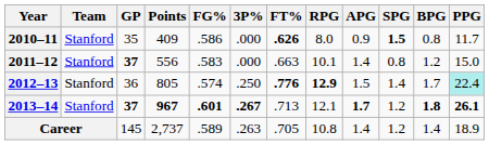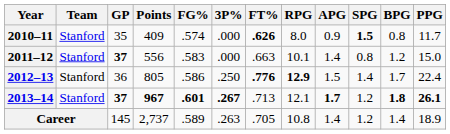 <table class="wikitable" style="text-align:center">
 <tr>
 <th scope="col">Year</th>
 <th scope="col">Team</th>
 <th scope="col">GP</th>
 <th scope="col">Points</th>
 <th scope="col">FG%</th>
 <th scope="col">3P%</th>
 <th scope="col">FT%</th>
 <th scope="col">RPG</th>
 <th scope="col">APG</th>
 <th scope="col">SPG</th>
 <th scope="col">BPG</th>
 <th scope="col">PPG</th>
 </tr>
 <tr>
 <th scope="row">2010–11</th>
 <td><a href='#'>Stanford</a></td>
 <td>35</td>
 <td>409</td>
-<td>.586</td>
+<td>.574</td>
 <td>.000</td>
 <td><strong>.626</strong></td>
 <td>8.0</td>
 <td>0.9</td>
 <td><strong>1.5</strong></td>
 <td>0.8</td>
 <td>11.7</td>
 </tr>
 <tr>
 <th scope="row">2011–12</th>
 <td><a href='#'>Stanford</a></td>
 <td><strong>37</strong></td>
 <td>556</td>
 <td>.583</td>
 <td>.000</td>
 <td>.663</td>
 <td>10.1</td>
 <td>1.4</td>
 <td>0.8</td>
 <td>1.2</td>
 <td>15.0</td>
 </tr>
 <tr>
 <th scope="row"><a href='#'>2012–13</a></th>
 <td>Stanford</td>
 <td>36</td>
 <td>805</td>
-<td>.574</td>
+<td>.586</td>
 <td>.250</td>
 <td><strong>.776</strong></td>
 <td><strong>12.9</strong></td>
 <td>1.5</td>
 <td>1.4</td>
 <td>1.7</td>
-<td style="background: paleturquoise;">22.4</td>
+<td>22.4</td>
 </tr>
 <tr>
 <th scope="row"><a href='#'>2013–14</a></th>
 <td><a href='#'>Stanford</a></td>
 <td><strong>37</strong></td>
 <td><strong>967</strong></td>
 <td><strong>.601</strong></td>
 <td><strong>.267</strong></td>
 <td>.713</td>
 <td>12.1</td>
 <td><strong>1.7</strong></td>
 <td>1.2</td>
 <td><strong>1.8</strong></td>
 <td><strong>26.1</strong></td>
 </tr>
 <tr>
 <th scope="row" colspan=2; align=center>Career</th>
 <td>145</td>
 <td>2,737</td>
 <td>.589</td>
 <td>.263</td>
 <td>.705</td>
 <td>10.8</td>
 <td>1.4</td>
 <td>1.2</td>
 <td>1.4</td>
 <td>18.9</td>
 </tr>
 </table>
